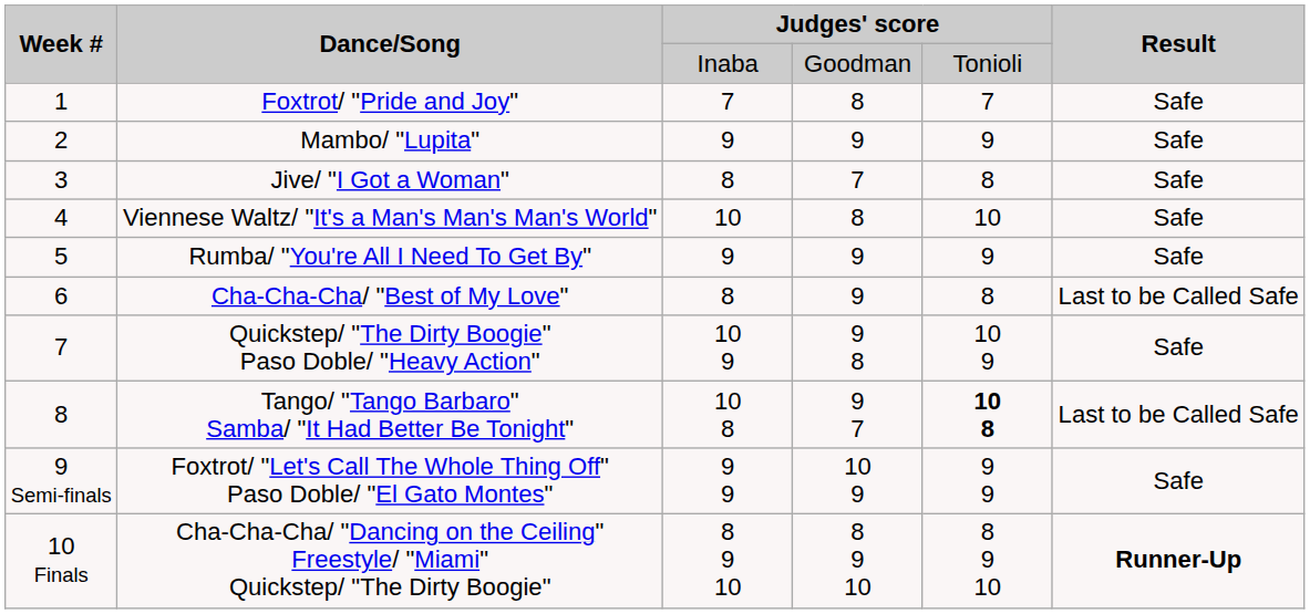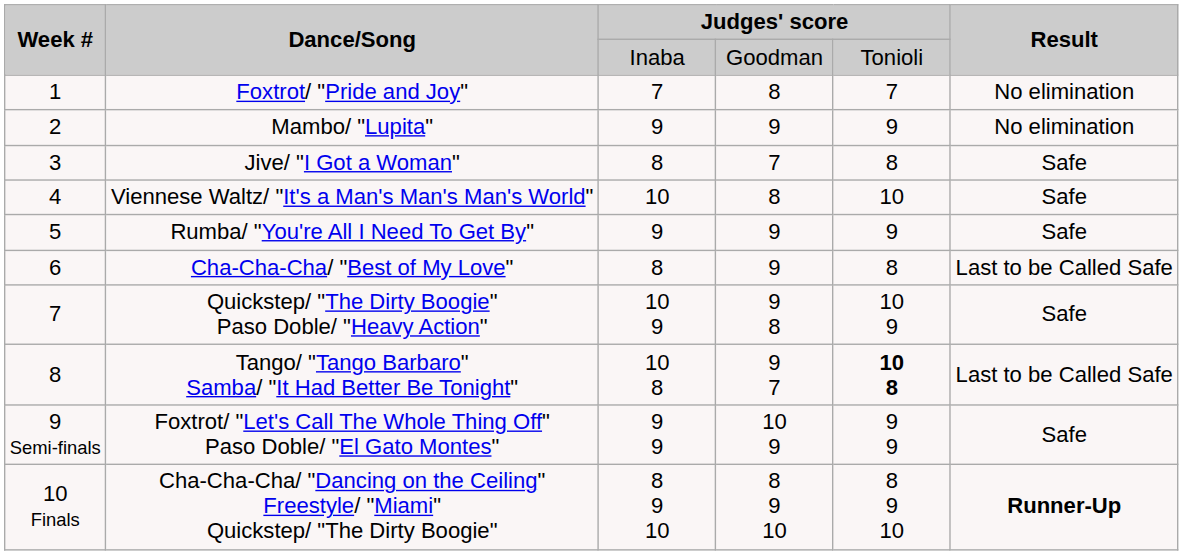 <table class="wikitable" border="1" style="float:left;">
 <tr>
 <td rowspan="2" bgcolor="#CCCCCC" align="Center"><strong>Week #</strong></td>
 <td rowspan="2" bgcolor="#CCCCCC" align="Center"><strong>Dance/Song</strong></td>
 <td colspan="3" bgcolor="#CCCCCC" align="Center"><strong>Judges' score</strong></td>
 <td rowspan="2" bgcolor="#CCCCCC" align="Center"><strong>Result</strong></td>
 </tr>
 <tr>
 <td bgcolor="#CCCCCC" width="10%" align="center">Inaba</td>
 <td bgcolor="#CCCCCC" width="10%" align="center">Goodman</td>
 <td bgcolor="#CCCCCC" width="10%" align="center">Tonioli</td>
 </tr>
 <tr>
 <td align="center" bgcolor="#FAF6F6">1</td>
 <td align="center" bgcolor="#FAF6F6"><a href='#'>Foxtrot</a>/ "<a href='#'>Pride and Joy</a>"</td>
 <td align="center" bgcolor="#FAF6F6">7</td>
 <td align="center" bgcolor="#FAF6F6">8</td>
 <td align="center" bgcolor="#FAF6F6">7</td>
-<td align="center" bgcolor="#FAF6F6">Safe</td>
+<td align="center" bgcolor="#FAF6F6">No elimination</td>
 </tr>
 <tr>
 <td align="center" bgcolor="#FAF6F6">2</td>
 <td align="center" bgcolor="#FAF6F6">Mambo/ "<a href='#'>Lupita</a>"</td>
 <td align="center" bgcolor="#FAF6F6">9</td>
 <td align="center" bgcolor="#FAF6F6">9</td>
 <td align="center" bgcolor="#FAF6F6">9</td>
-<td align="center" bgcolor="#FAF6F6">Safe</td>
+<td align="center" bgcolor="#FAF6F6">No elimination</td>
 </tr>
 <tr>
 <td align="center" bgcolor="#FAF6F6">3</td>
 <td align="center" bgcolor="#FAF6F6">Jive/ "<a href='#'>I Got a Woman</a>"</td>
 <td align="center" bgcolor="#FAF6F6">8</td>
 <td align="center" bgcolor="#FAF6F6">7</td>
 <td align="center" bgcolor="#FAF6F6">8</td>
 <td align="center" bgcolor="#FAF6F6">Safe</td>
 </tr>
 <tr>
 <td align="center" bgcolor="#FAF6F6">4</td>
 <td align="center" bgcolor="#FAF6F6">Viennese Waltz/ "<a href='#'>It's a Man's Man's Man's World</a>"</td>
 <td align="center" bgcolor="#FAF6F6">10</td>
 <td align="center" bgcolor="#FAF6F6">8</td>
 <td align="center" bgcolor="#FAF6F6">10</td>
 <td align="center" bgcolor="#FAF6F6">Safe</td>
 </tr>
 <tr>
 <td align="center" bgcolor="#FAF6F6">5</td>
 <td align="center" bgcolor="#FAF6F6">Rumba/ "<a href='#'>You're All I Need To Get By</a>"</td>
 <td align="center" bgcolor="#FAF6F6">9</td>
 <td align="center" bgcolor="#FAF6F6">9</td>
 <td align="center" bgcolor="#FAF6F6">9</td>
 <td align="center" bgcolor="#FAF6F6">Safe</td>
 </tr>
 <tr>
 <td align="center" bgcolor="#FAF6F6">6</td>
 <td align="center" bgcolor="#FAF6F6"><a href='#'>Cha-Cha-Cha</a>/ "<a href='#'>Best of My Love</a>"</td>
 <td align="center" bgcolor="#FAF6F6">8</td>
 <td align="center" bgcolor="#FAF6F6">9</td>
 <td align="center" bgcolor="#FAF6F6">8</td>
 <td align="center" bgcolor="#FAF6F6">Last to be Called Safe</td>
 </tr>
 <tr>
 <td align="center" bgcolor="#FAF6F6">7</td>
 <td align="center" bgcolor="#FAF6F6">Quickstep/ "<a href='#'>The Dirty Boogie</a>"<br>Paso Doble/ "<a href='#'>Heavy Action</a>"</td>
 <td align="center" bgcolor="#FAF6F6">10<br>9</td>
 <td align="center" bgcolor="#FAF6F6">9<br>8</td>
 <td align="center" bgcolor="#FAF6F6">10<br>9</td>
 <td align="center" bgcolor="#FAF6F6">Safe</td>
 </tr>
 <tr>
 <td align="center" bgcolor="#FAF6F6">8</td>
 <td align="center" bgcolor="#FAF6F6">Tango/ "<a href='#'>Tango Barbaro</a>"<br><a href='#'>Samba</a>/ "<a href='#'>It Had Better Be Tonight</a>"</td>
 <td align="center" bgcolor="#FAF6F6">10<br>8</td>
 <td align="center" bgcolor="#FAF6F6">9<br>7</td>
 <td align="center" bgcolor="#FAF6F6"><strong>10<br>8</strong></td>
 <td align="center" bgcolor="#FAF6F6">Last to be Called Safe</td>
 </tr>
 <tr>
 <td align="center" bgcolor="#FAF6F6">9<br><small>Semi-finals</small></td>
 <td align="center" bgcolor="#FAF6F6">Foxtrot/ "<a href='#'>Let's Call The Whole Thing Off</a>"<br>Paso Doble/ "<a href='#'>El Gato Montes</a>"</td>
 <td align="center" bgcolor="#FAF6F6">9<br>9</td>
 <td align="center" bgcolor="#FAF6F6">10<br>9</td>
 <td align="center" bgcolor="#FAF6F6">9<br>9</td>
 <td align="center" bgcolor="#FAF6F6">Safe</td>
 </tr>
 <tr>
 <td align="center" bgcolor="#FAF6F6">10<br><small>Finals</small></td>
 <td align="center" bgcolor="#FAF6F6">Cha-Cha-Cha/ "<a href='#'>Dancing on the Ceiling</a>"<br><a href='#'>Freestyle</a>/ "<a href='#'>Miami</a>"<br>Quickstep/ "The Dirty Boogie"</td>
 <td align="center" bgcolor="#FAF6F6">8<br>9<br>10</td>
 <td align="center" bgcolor="#FAF6F6">8<br>9<br>10</td>
 <td align="center" bgcolor="#FAF6F6">8<br>9<br>10</td>
 <td align="center" bgcolor="#FAF6F6"><strong>Runner-Up</strong></td>
 </tr>
 </table>
